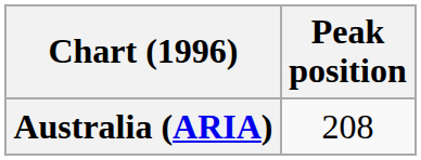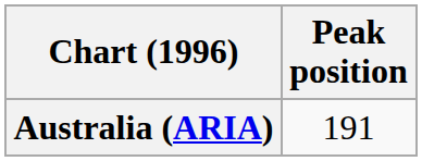 <table class="wikitable sortable plainrowheaders" style="text-align:center">
 <tr>
 <th scope="col">Chart (1996)</th>
 <th scope="col">Peak<br>position</th>
 </tr>
 <tr>
 <th scope="row">Australia (<a href='#'>ARIA</a>)</th>
-<td align="center">208</td>
+<td align="center">191</td>
 </tr>
 <tr>
 </tr>
 <tr>
 </tr>
 <tr>
 </tr>
 <tr>
 </tr>
 </table>
